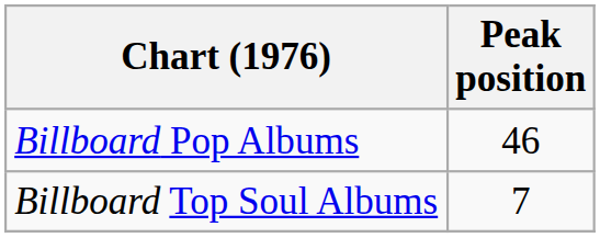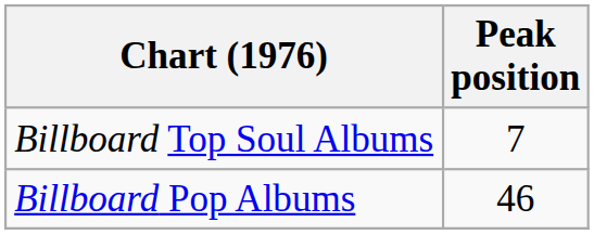 <table class="wikitable">
 <tr>
 <th>Chart (1976)</th>
 <th>Peak<br>position</th>
 </tr>
 <tr>
+<td><em>Billboard</em> <a href='#'>Top Soul Albums</a></td>
+<td align=center>7</td>
+</tr>
+<tr>
 <td><a href='#'><em>Billboard</em> Pop Albums</a></td>
 <td align=center>46</td>
 </tr>
 <tr>
-<td><em>Billboard</em> <a href='#'>Top Soul Albums</a></td>
-<td align=center>7</td>
-</tr>
-<tr>
 </tr>
 </table>
